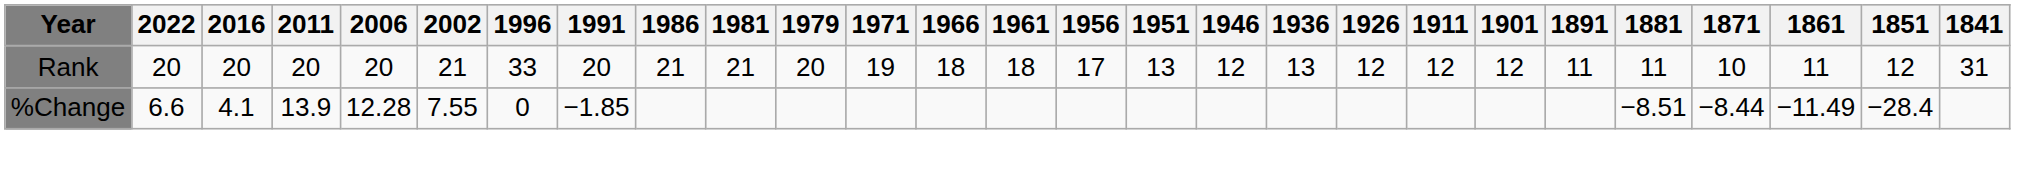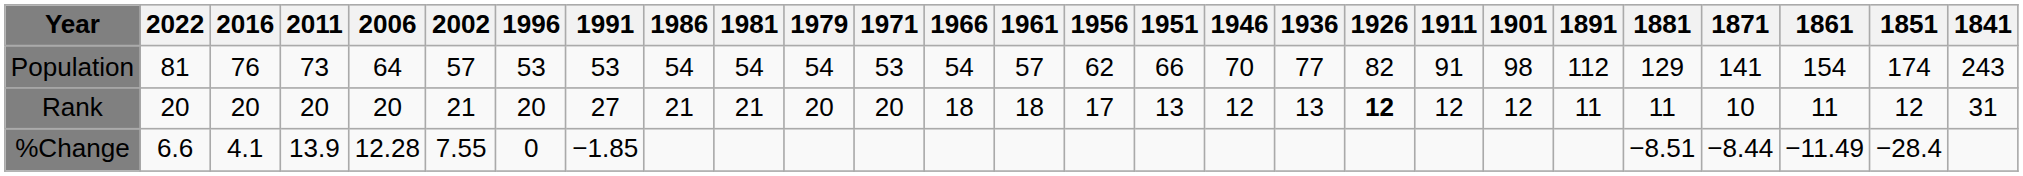 <table class="wikitable">
 <tr>
 <th style="background:grey;">Year</th>
 <th>2022</th>
 <th>2016</th>
 <th>2011</th>
 <th>2006</th>
 <th>2002</th>
 <th>1996</th>
 <th>1991</th>
 <th>1986</th>
 <th>1981</th>
 <th>1979</th>
 <th>1971</th>
 <th>1966</th>
 <th>1961</th>
 <th>1956</th>
 <th>1951</th>
 <th>1946</th>
 <th>1936</th>
 <th>1926</th>
 <th>1911</th>
 <th>1901</th>
 <th>1891</th>
 <th>1881</th>
 <th>1871</th>
 <th>1861</th>
 <th>1851</th>
 <th>1841</th>
 </tr>
 <tr align="center">
+<td style="background:grey;">Population</td>
+<td>81</td>
+<td>76</td>
+<td>73</td>
+<td>64</td>
+<td>57</td>
+<td>53</td>
+<td>53</td>
+<td>54</td>
+<td>54</td>
+<td>54</td>
+<td>53</td>
+<td>54</td>
+<td>57</td>
+<td>62</td>
+<td>66</td>
+<td>70</td>
+<td>77</td>
+<td>82</td>
+<td>91</td>
+<td>98</td>
+<td>112</td>
+<td>129</td>
+<td>141</td>
+<td>154</td>
+<td>174</td>
+<td>243</td>
+</tr>
+<tr align="center">
 <td style="background:grey;">Rank</td>
 <td>20</td>
 <td>20</td>
 <td>20</td>
 <td>20</td>
 <td>21</td>
-<td>33</td>
 <td>20</td>
+<td>27</td>
 <td>21</td>
 <td>21</td>
 <td>20</td>
-<td>19</td>
+<td>20</td>
 <td>18</td>
 <td>18</td>
 <td>17</td>
 <td>13</td>
 <td>12</td>
 <td>13</td>
-<td>12</td>
+<td><strong>12</strong></td>
 <td>12</td>
 <td>12</td>
 <td>11</td>
 <td>11</td>
 <td>10</td>
 <td>11</td>
 <td>12</td>
 <td>31</td>
 </tr>
 <tr align="center">
 <td style="background:grey;">%Change</td>
 <td>6.6</td>
 <td>4.1</td>
 <td>13.9</td>
 <td>12.28</td>
 <td>7.55</td>
 <td>0</td>
 <td>−1.85</td>
 <td></td>
 <td></td>
 <td></td>
 <td></td>
 <td></td>
 <td></td>
 <td></td>
 <td></td>
 <td></td>
 <td></td>
 <td></td>
 <td></td>
 <td></td>
 <td></td>
 <td>−8.51</td>
 <td>−8.44</td>
 <td>−11.49</td>
 <td>−28.4</td>
 <td></td>
 </tr>
 </table>
